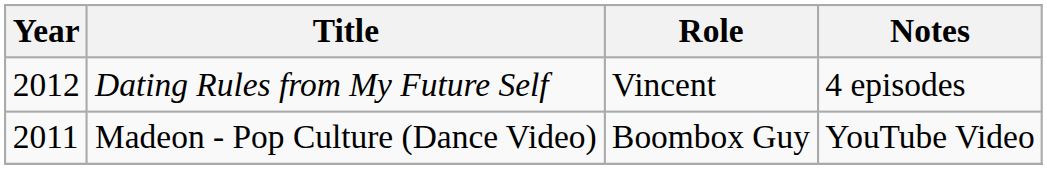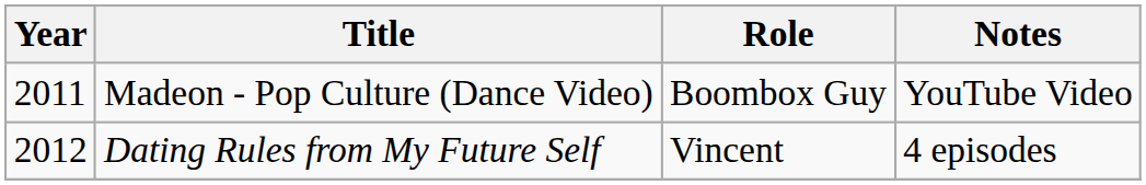 <table class="wikitable sortable">
 <tr>
 <th>Year</th>
 <th>Title</th>
 <th>Role</th>
 <th class="unsortable">Notes</th>
 </tr>
 <tr>
+<td>2011</td>
+<td>Madeon - Pop Culture (Dance Video) </td>
+<td>Boombox Guy</td>
+<td>YouTube Video</td>
+</tr>
+<tr>
 <td>2012</td>
 <td><em>Dating Rules from My Future Self</em></td>
 <td>Vincent</td>
 <td>4 episodes</td>
 </tr>
 <tr>
-<td>2011</td>
-<td>Madeon - Pop Culture (Dance Video) </td>
-<td>Boombox Guy</td>
-<td>YouTube Video</td>
-</tr>
-<tr>
 </tr>
 </table>
